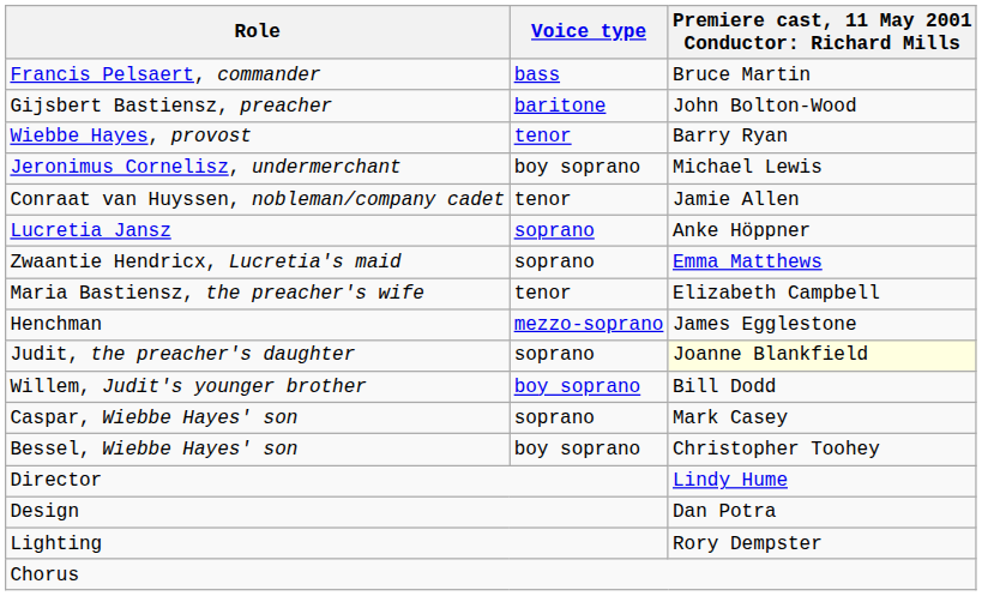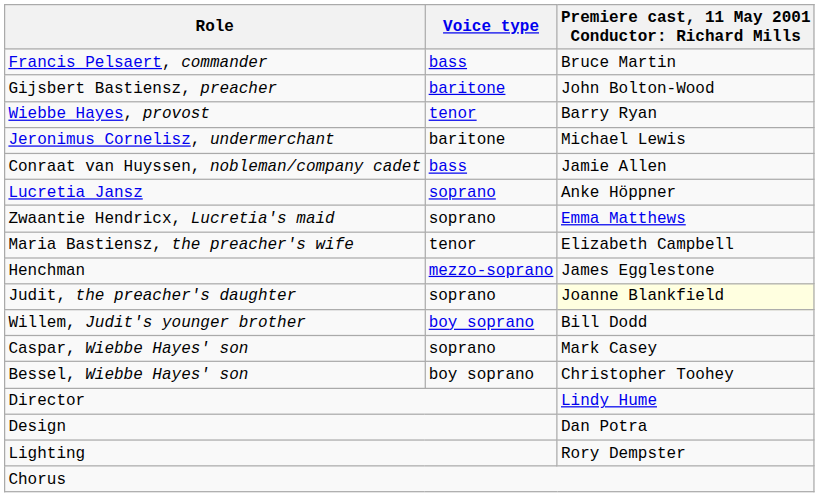 <table class="wikitable">
 <tr>
 <th>Role</th>
 <th><a href='#'>Voice type</a></th>
 <th>Premiere cast, 11 May 2001<br>Conductor: Richard Mills</th>
 </tr>
 <tr>
 <td><a href='#'>Francis Pelsaert</a>, <em>commander</em></td>
 <td><a href='#'>bass</a></td>
 <td>Bruce Martin</td>
 </tr>
 <tr>
 <td>Gijsbert Bastiensz, <em>preacher</em></td>
 <td><a href='#'>baritone</a></td>
 <td>John Bolton-Wood</td>
 </tr>
 <tr>
 <td><a href='#'>Wiebbe Hayes</a>, <em>provost</em></td>
 <td><a href='#'>tenor</a></td>
 <td>Barry Ryan</td>
 </tr>
 <tr>
 <td><a href='#'>Jeronimus Cornelisz</a>, <em>undermerchant</em></td>
-<td>boy soprano</td>
+<td>baritone</td>
 <td>Michael Lewis</td>
 </tr>
 <tr>
 <td>Conraat van Huyssen, <em>nobleman/company cadet</em></td>
-<td>tenor</td>
+<td><a href='#'>bass</a></td>
 <td>Jamie Allen</td>
 </tr>
 <tr>
 <td><a href='#'>Lucretia Jansz</a></td>
 <td><a href='#'>soprano</a></td>
 <td>Anke Höppner</td>
 </tr>
 <tr>
 <td>Zwaantie Hendricx, <em>Lucretia's maid</em></td>
 <td>soprano</td>
 <td><a href='#'>Emma Matthews</a></td>
 </tr>
 <tr>
 <td>Maria Bastiensz, <em>the preacher's wife</em></td>
 <td>tenor</td>
 <td>Elizabeth Campbell</td>
 </tr>
 <tr>
 <td>Henchman</td>
 <td><a href='#'>mezzo-soprano</a></td>
 <td>James Egglestone</td>
 </tr>
 <tr>
 <td>Judit, <em>the preacher's daughter</em></td>
 <td>soprano</td>
 <td style="background: lightyellow;">Joanne Blankfield</td>
 </tr>
 <tr>
 <td>Willem, <em>Judit's younger brother</em></td>
 <td><a href='#'>boy soprano</a></td>
 <td>Bill Dodd</td>
 </tr>
 <tr>
 <td>Caspar, <em>Wiebbe Hayes' son</em></td>
 <td>soprano</td>
 <td>Mark Casey</td>
 </tr>
 <tr>
 <td>Bessel, <em>Wiebbe Hayes' son</em></td>
 <td>boy soprano</td>
 <td>Christopher Toohey</td>
 </tr>
 <tr>
 <td colspan="2">Director</td>
 <td><a href='#'>Lindy Hume</a></td>
 </tr>
 <tr>
 <td colspan="2">Design</td>
 <td>Dan Potra</td>
 </tr>
 <tr>
 <td colspan="2">Lighting</td>
 <td>Rory Dempster</td>
 </tr>
 <tr>
 <td colspan="3">Chorus</td>
 </tr>
 </table>
